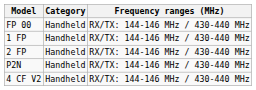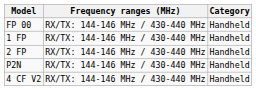 <table class="wikitable sortable">
 <tr>
 <th>Model</th>
+<th>Frequency ranges (MHz)</th>
 <th>Category</th>
-<th>Frequency ranges (MHz)</th>
 </tr>
 <tr>
 <td>FP 00</td>
+<td>RX/TX: 144-146 MHz / 430-440 MHz</td>
 <td>Handheld</td>
-<td>RX/TX: 144-146 MHz / 430-440 MHz</td>
 </tr>
 <tr>
 <td>1 FP</td>
+<td>RX/TX: 144-146 MHz / 430-440 MHz</td>
 <td>Handheld</td>
-<td>RX/TX: 144-146 MHz / 430-440 MHz</td>
 </tr>
 <tr>
 <td>2 FP</td>
+<td>RX/TX: 144-146 MHz / 430-440 MHz</td>
 <td>Handheld</td>
-<td>RX/TX: 144-146 MHz / 430-440 MHz</td>
 </tr>
 <tr>
 <td>P2N</td>
+<td>RX/TX: 144-146 MHz / 430-440 MHz</td>
 <td>Handheld</td>
-<td>RX/TX: 144-146 MHz / 430-440 MHz</td>
 </tr>
 <tr>
 <td>4 CF V2</td>
+<td>RX/TX: 144-146 MHz / 430-440 MHz</td>
 <td>Handheld</td>
-<td>RX/TX: 144-146 MHz / 430-440 MHz</td>
 </tr>
 </table>
